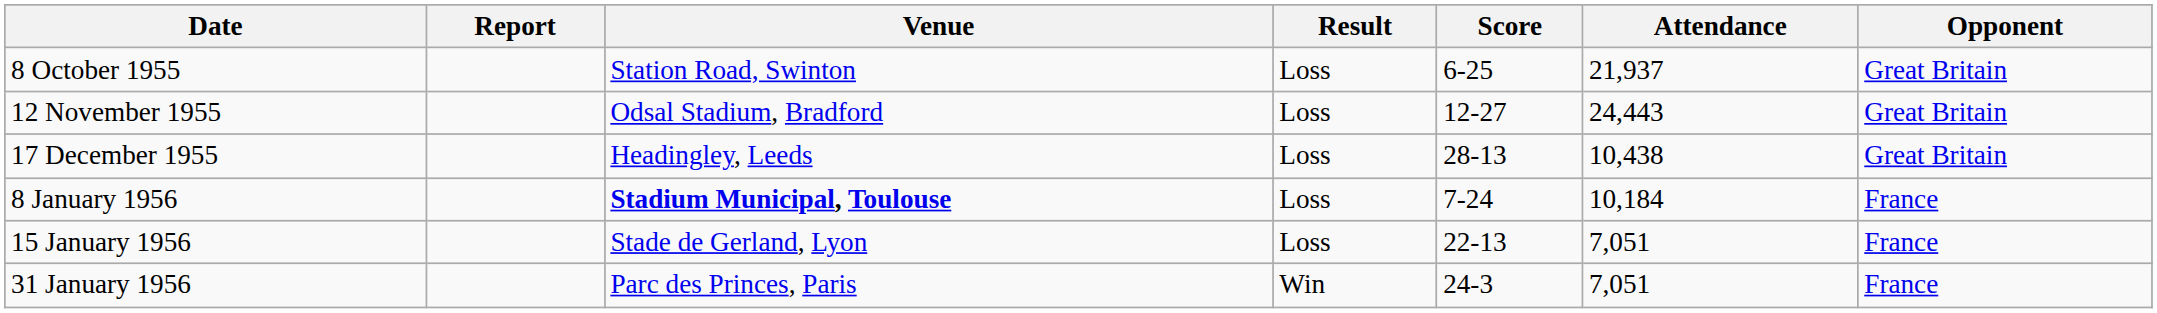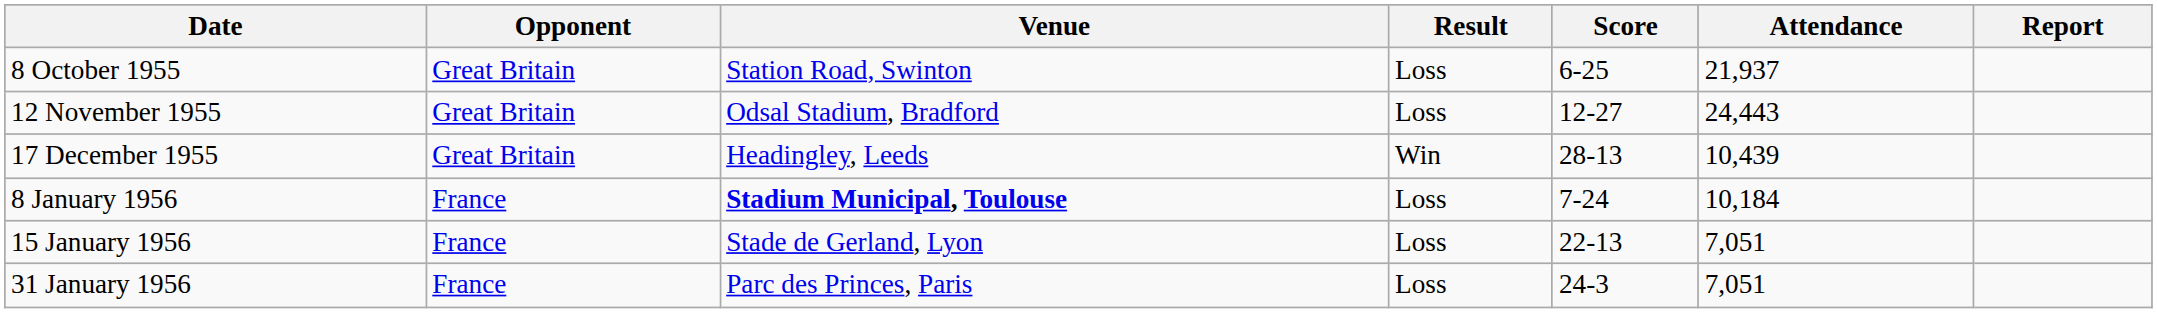 <table class="wikitable" width="100%">
 <tr>
 <th>Date</th>
-<th>Report</th>
+<th>Opponent</th>
 <th>Venue</th>
 <th>Result</th>
 <th>Score</th>
 <th>Attendance</th>
-<th>Opponent</th>
+<th>Report</th>
 </tr>
 <tr>
 <td>8 October 1955</td>
-<td></td>
+<td><a href='#'>Great Britain</a></td>
 <td><a href='#'>Station Road, Swinton</a></td>
 <td>Loss</td>
 <td>6-25</td>
 <td>21,937</td>
-<td><a href='#'>Great Britain</a></td>
+<td></td>
 </tr>
 <tr>
 <td>12 November 1955</td>
-<td></td>
+<td><a href='#'>Great Britain</a></td>
 <td><a href='#'>Odsal Stadium</a>, <a href='#'>Bradford</a></td>
 <td>Loss</td>
 <td>12-27</td>
 <td>24,443</td>
-<td><a href='#'>Great Britain</a></td>
+<td></td>
 </tr>
 <tr>
 <td>17 December 1955</td>
+<td><a href='#'>Great Britain</a></td>
+<td><a href='#'>Headingley</a>, <a href='#'>Leeds</a></td>
+<td>Win</td>
+<td>28-13</td>
+<td>10,439</td>
 <td></td>
-<td><a href='#'>Headingley</a>, <a href='#'>Leeds</a></td>
-<td>Loss</td>
-<td>28-13</td>
-<td>10,438</td>
-<td><a href='#'>Great Britain</a></td>
 </tr>
 <tr>
 <td>8 January 1956</td>
-<td></td>
+<td><a href='#'>France</a></td>
 <td><strong><a href='#'>Stadium Municipal</a>, <a href='#'>Toulouse</a></strong></td>
 <td>Loss</td>
 <td>7-24</td>
 <td>10,184</td>
-<td><a href='#'>France</a></td>
+<td></td>
 </tr>
 <tr>
 <td>15 January 1956</td>
-<td></td>
+<td><a href='#'>France</a></td>
 <td><a href='#'>Stade de Gerland</a>, <a href='#'>Lyon</a></td>
 <td>Loss</td>
 <td>22-13</td>
 <td>7,051</td>
-<td><a href='#'>France</a></td>
+<td></td>
 </tr>
 <tr>
 <td>31 January 1956</td>
-<td></td>
+<td><a href='#'>France</a></td>
 <td><a href='#'>Parc des Princes</a>, <a href='#'>Paris</a></td>
-<td>Win</td>
+<td>Loss</td>
 <td>24-3</td>
 <td>7,051</td>
-<td><a href='#'>France</a></td>
+<td></td>
 </tr>
 </table>
